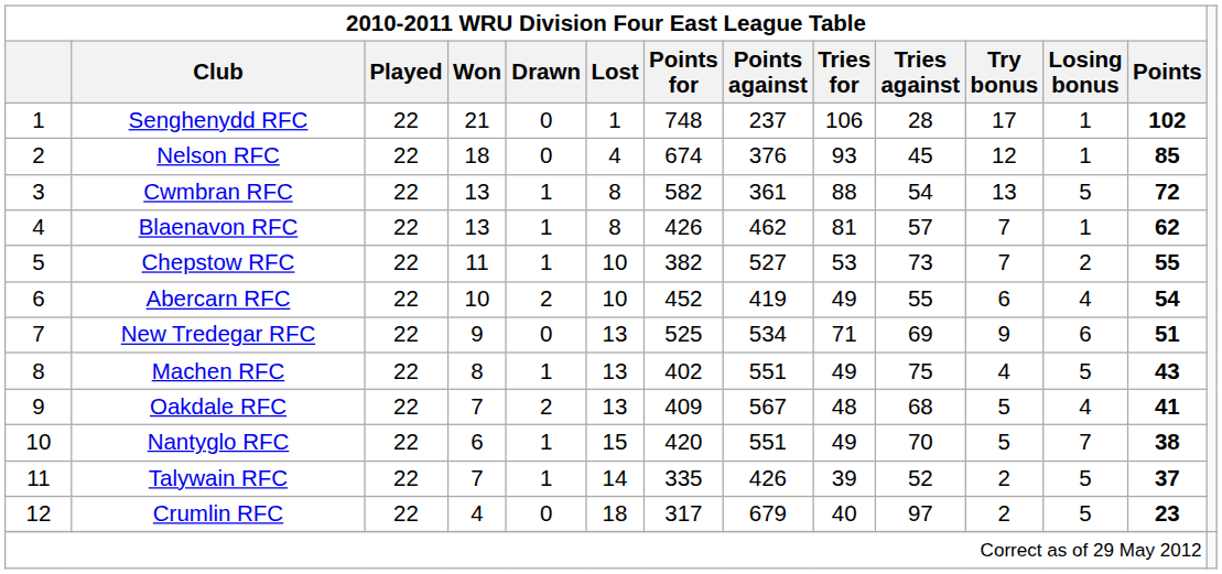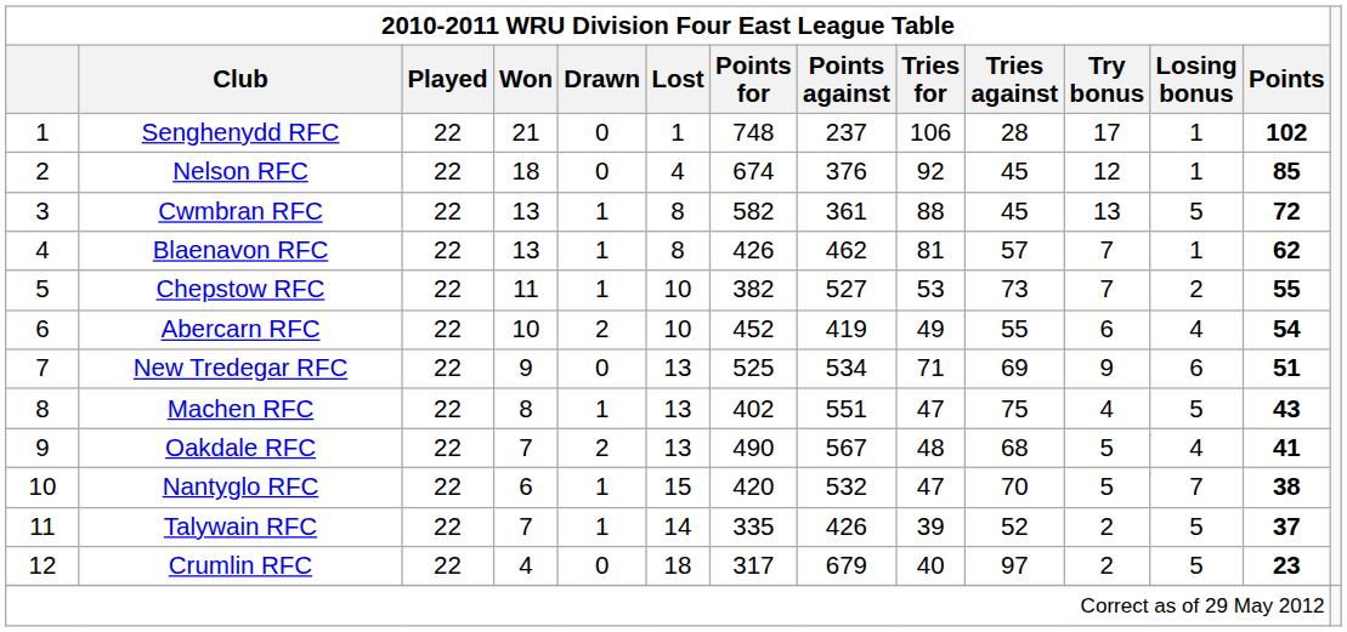 <table class="wikitable" style="float:left; margin-right:15px; text-align: center;">
 <tr>
 <td colspan="13" bgcolor="#FFFFFF" cellpadding="0" cellspacing="0"><strong>2010-2011 WRU Division Four East League Table</strong></td>
 </tr>
 <tr>
 <th bgcolor="#efefef" width="40"></th>
 <th bgcolor="#efefef" width="200">Club</th>
 <th bgcolor="#efefef" width="20">Played</th>
 <th bgcolor="#efefef" width="20">Won</th>
 <th bgcolor="#efefef" width="20">Drawn</th>
 <th bgcolor="#efefef" width="20">Lost</th>
 <th bgcolor="#efefef" width="20">Points for</th>
 <th bgcolor="#efefef" width="20">Points against</th>
 <th bgcolor="#efefef" width="20">Tries for</th>
 <th bgcolor="#efefef" width="20">Tries against</th>
 <th bgcolor="#efefef" width="20">Try bonus</th>
 <th bgcolor="#efefef" width="20">Losing bonus</th>
 <th bgcolor="#efefef" width="20">Points</th>
 </tr>
 <tr bgcolor=#ffffff align=center>
 <td>1</td>
 <td><a href='#'>Senghenydd RFC</a></td>
 <td>22</td>
 <td>21</td>
 <td>0</td>
 <td>1</td>
 <td>748</td>
 <td>237</td>
 <td>106</td>
 <td>28</td>
 <td>17</td>
 <td>1</td>
 <td><strong>102</strong></td>
 </tr>
 <tr bgcolor=#ffffff align=center>
 <td>2</td>
 <td><a href='#'>Nelson RFC</a></td>
 <td>22</td>
 <td>18</td>
 <td>0</td>
 <td>4</td>
 <td>674</td>
 <td>376</td>
-<td>93</td>
+<td>92</td>
 <td>45</td>
 <td>12</td>
 <td>1</td>
 <td><strong>85</strong></td>
 </tr>
 <tr bgcolor=#ffffff align=center>
 <td>3</td>
 <td><a href='#'>Cwmbran RFC</a></td>
 <td>22</td>
 <td>13</td>
 <td>1</td>
 <td>8</td>
 <td>582</td>
 <td>361</td>
 <td>88</td>
-<td>54</td>
+<td>45</td>
 <td>13</td>
 <td>5</td>
 <td><strong>72</strong></td>
 </tr>
 <tr bgcolor=#ffffff align=center>
 <td>4</td>
 <td><a href='#'>Blaenavon RFC</a></td>
 <td>22</td>
 <td>13</td>
 <td>1</td>
 <td>8</td>
 <td>426</td>
 <td>462</td>
 <td>81</td>
 <td>57</td>
 <td>7</td>
 <td>1</td>
 <td><strong>62</strong></td>
 </tr>
 <tr bgcolor=#ffffff align=center>
 <td>5</td>
 <td><a href='#'>Chepstow RFC</a></td>
 <td>22</td>
 <td>11</td>
 <td>1</td>
 <td>10</td>
 <td>382</td>
 <td>527</td>
 <td>53</td>
 <td>73</td>
 <td>7</td>
 <td>2</td>
 <td><strong>55</strong></td>
 </tr>
 <tr bgcolor=#ffffff align=center>
 <td>6</td>
 <td><a href='#'>Abercarn RFC</a></td>
 <td>22</td>
 <td>10</td>
 <td>2</td>
 <td>10</td>
 <td>452</td>
 <td>419</td>
 <td>49</td>
 <td>55</td>
 <td>6</td>
 <td>4</td>
 <td><strong>54</strong></td>
 </tr>
 <tr bgcolor=#ffffff align=center>
 <td>7</td>
 <td><a href='#'>New Tredegar RFC</a></td>
 <td>22</td>
 <td>9</td>
 <td>0</td>
 <td>13</td>
 <td>525</td>
 <td>534</td>
 <td>71</td>
 <td>69</td>
 <td>9</td>
 <td>6</td>
 <td><strong>51</strong></td>
 </tr>
 <tr bgcolor=#ffffff align=center>
 <td>8</td>
 <td><a href='#'>Machen RFC</a></td>
 <td>22</td>
 <td>8</td>
 <td>1</td>
 <td>13</td>
 <td>402</td>
 <td>551</td>
-<td>49</td>
+<td>47</td>
 <td>75</td>
 <td>4</td>
 <td>5</td>
 <td><strong>43</strong></td>
 </tr>
 <tr bgcolor=#ffffff align=center>
 <td>9</td>
 <td><a href='#'>Oakdale RFC</a></td>
 <td>22</td>
 <td>7</td>
 <td>2</td>
 <td>13</td>
-<td>409</td>
+<td>490</td>
 <td>567</td>
 <td>48</td>
 <td>68</td>
 <td>5</td>
 <td>4</td>
 <td><strong>41</strong></td>
 </tr>
 <tr bgcolor=#ffffff align=center>
 <td>10</td>
 <td><a href='#'>Nantyglo RFC</a></td>
 <td>22</td>
 <td>6</td>
 <td>1</td>
 <td>15</td>
 <td>420</td>
-<td>551</td>
-<td>49</td>
+<td>532</td>
+<td>47</td>
 <td>70</td>
 <td>5</td>
 <td>7</td>
 <td><strong>38</strong></td>
 </tr>
 <tr bgcolor=#ffffff align=center>
 <td>11</td>
 <td><a href='#'>Talywain RFC</a></td>
 <td>22</td>
 <td>7</td>
 <td>1</td>
 <td>14</td>
 <td>335</td>
 <td>426</td>
 <td>39</td>
 <td>52</td>
 <td>2</td>
 <td>5</td>
 <td><strong>37</strong></td>
 </tr>
 <tr bgcolor=#ffffff align=center>
 <td>12</td>
 <td><a href='#'>Crumlin RFC</a></td>
 <td>22</td>
 <td>4</td>
 <td>0</td>
 <td>18</td>
 <td>317</td>
 <td>679</td>
 <td>40</td>
 <td>97</td>
 <td>2</td>
 <td>5</td>
 <td><strong>23</strong></td>
 </tr>
 <tr bgcolor=#ffffff align=center>
 </tr>
 <tr>
 <td colspan="13" align="right" bgcolor="#FFFFFF" cellpadding="0" cellspacing="0"><small>Correct as of 29 May 2012</small></td>
 <td></td>
 </tr>
 </table>
